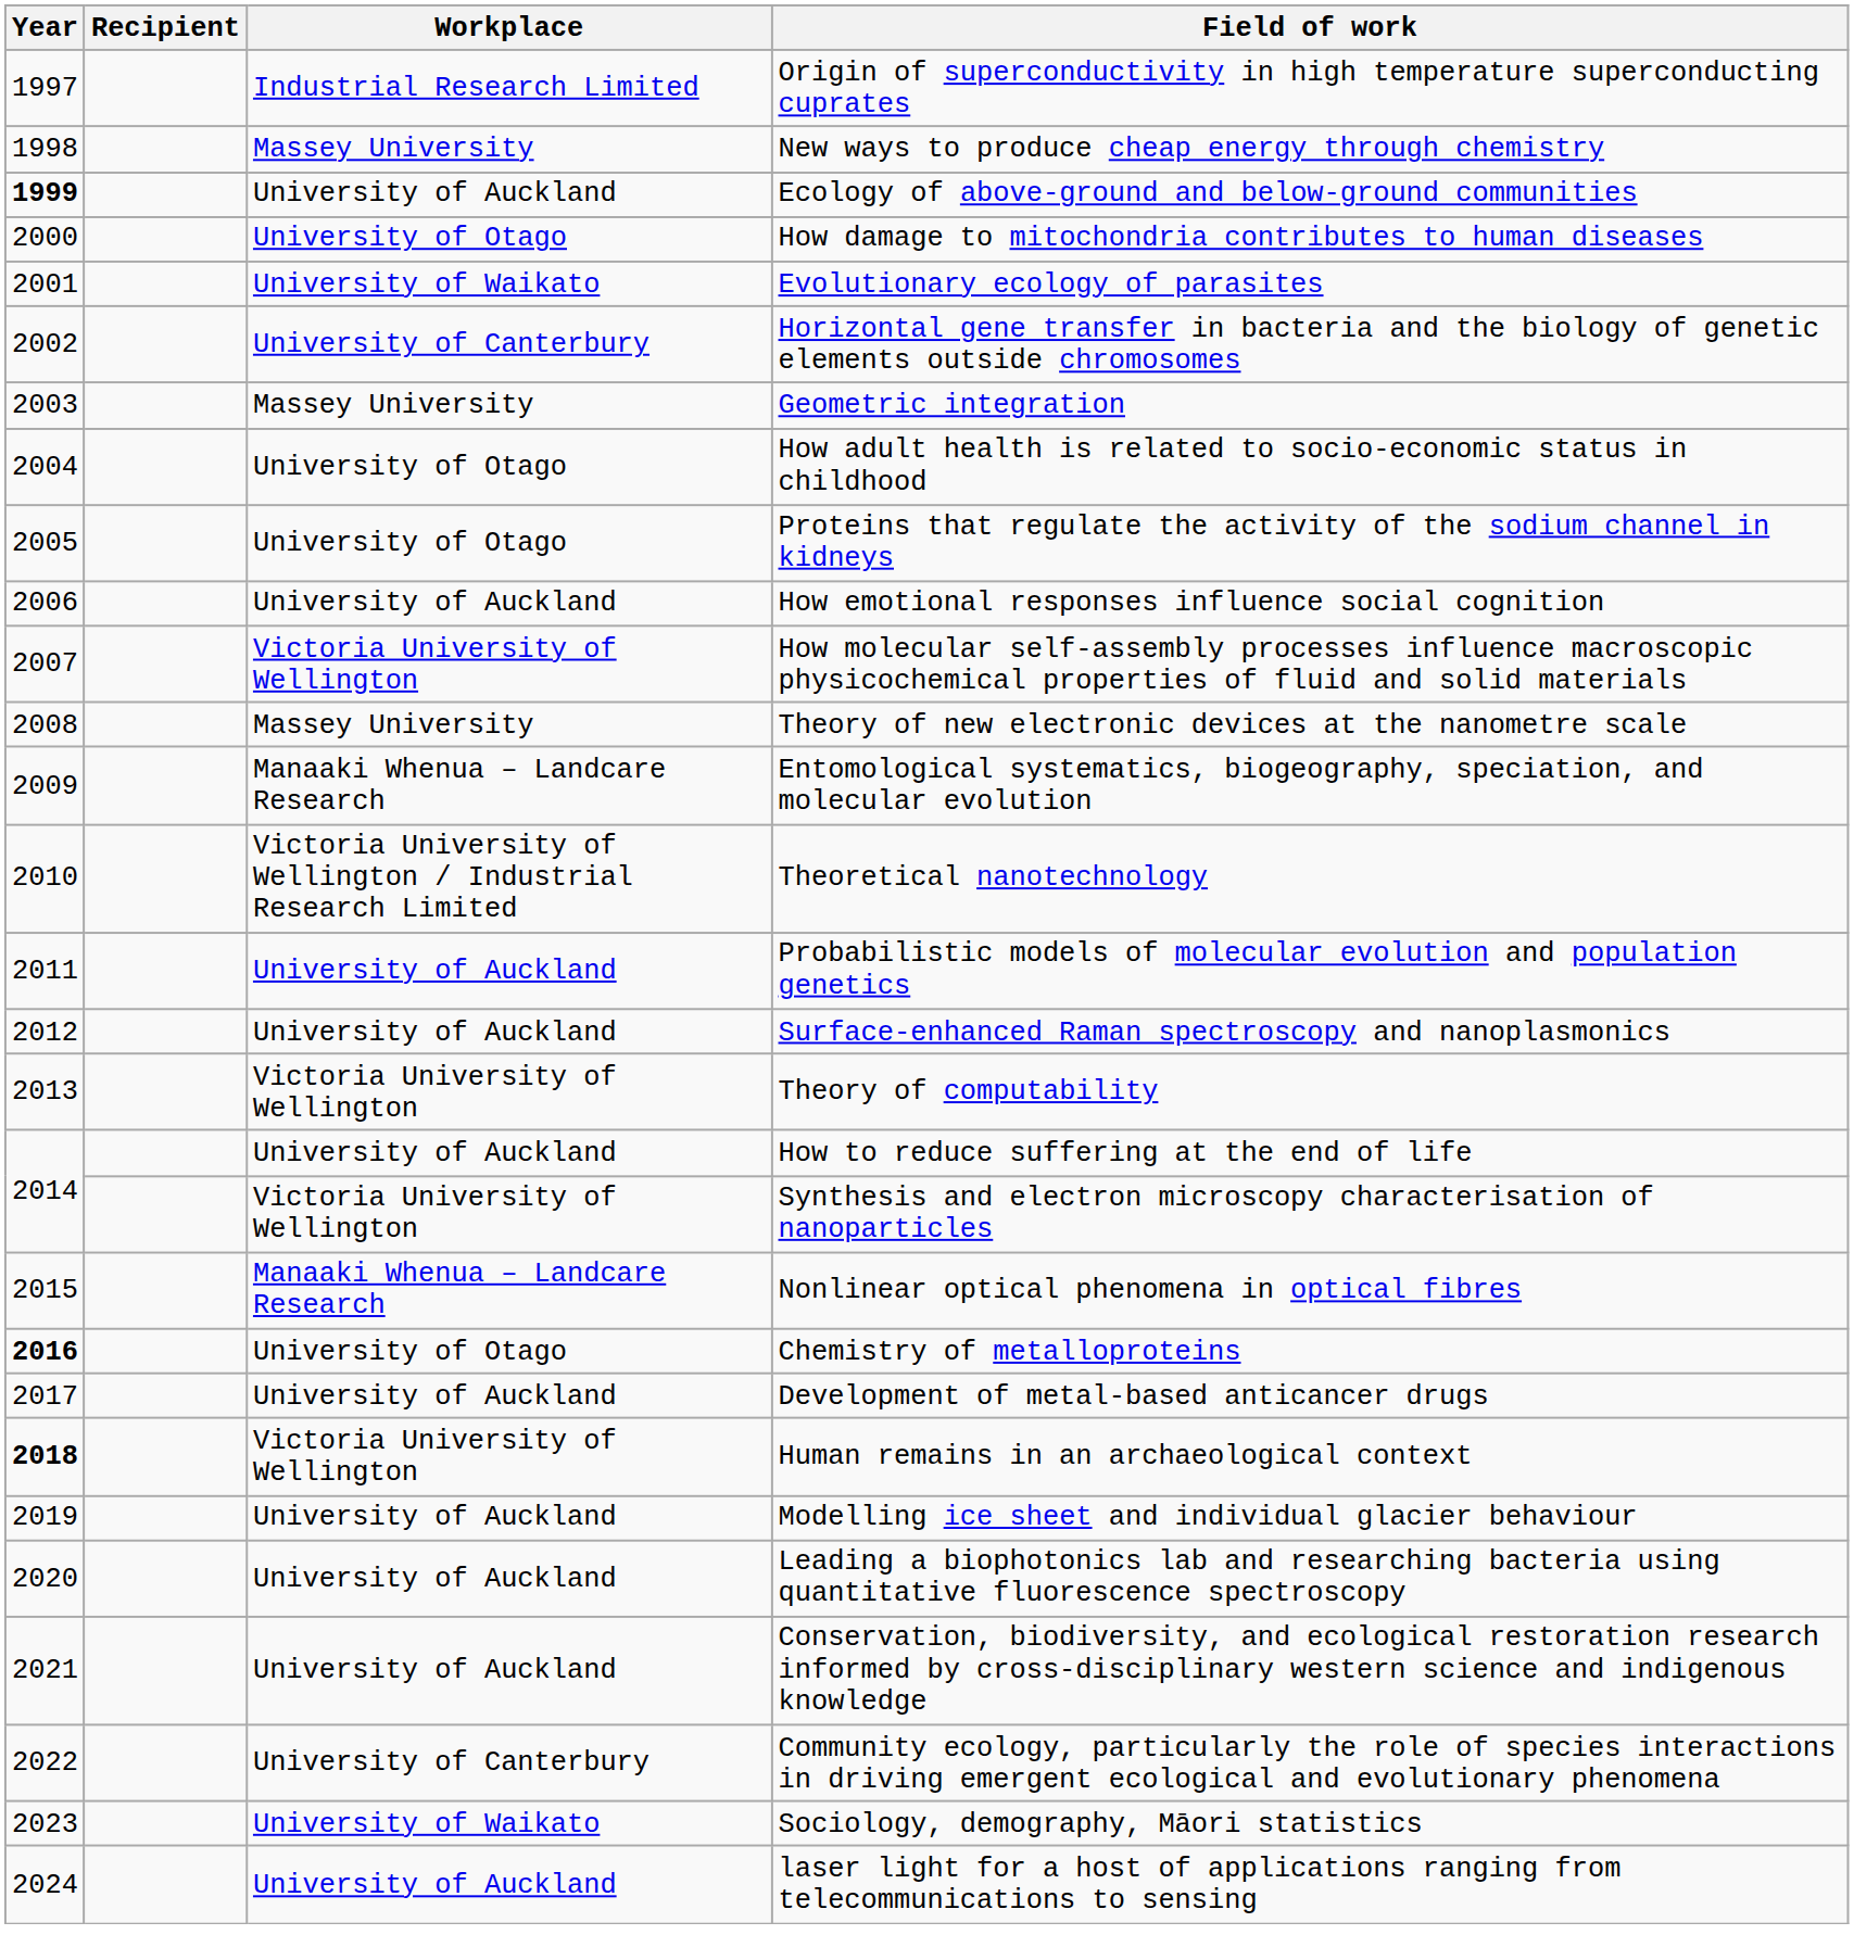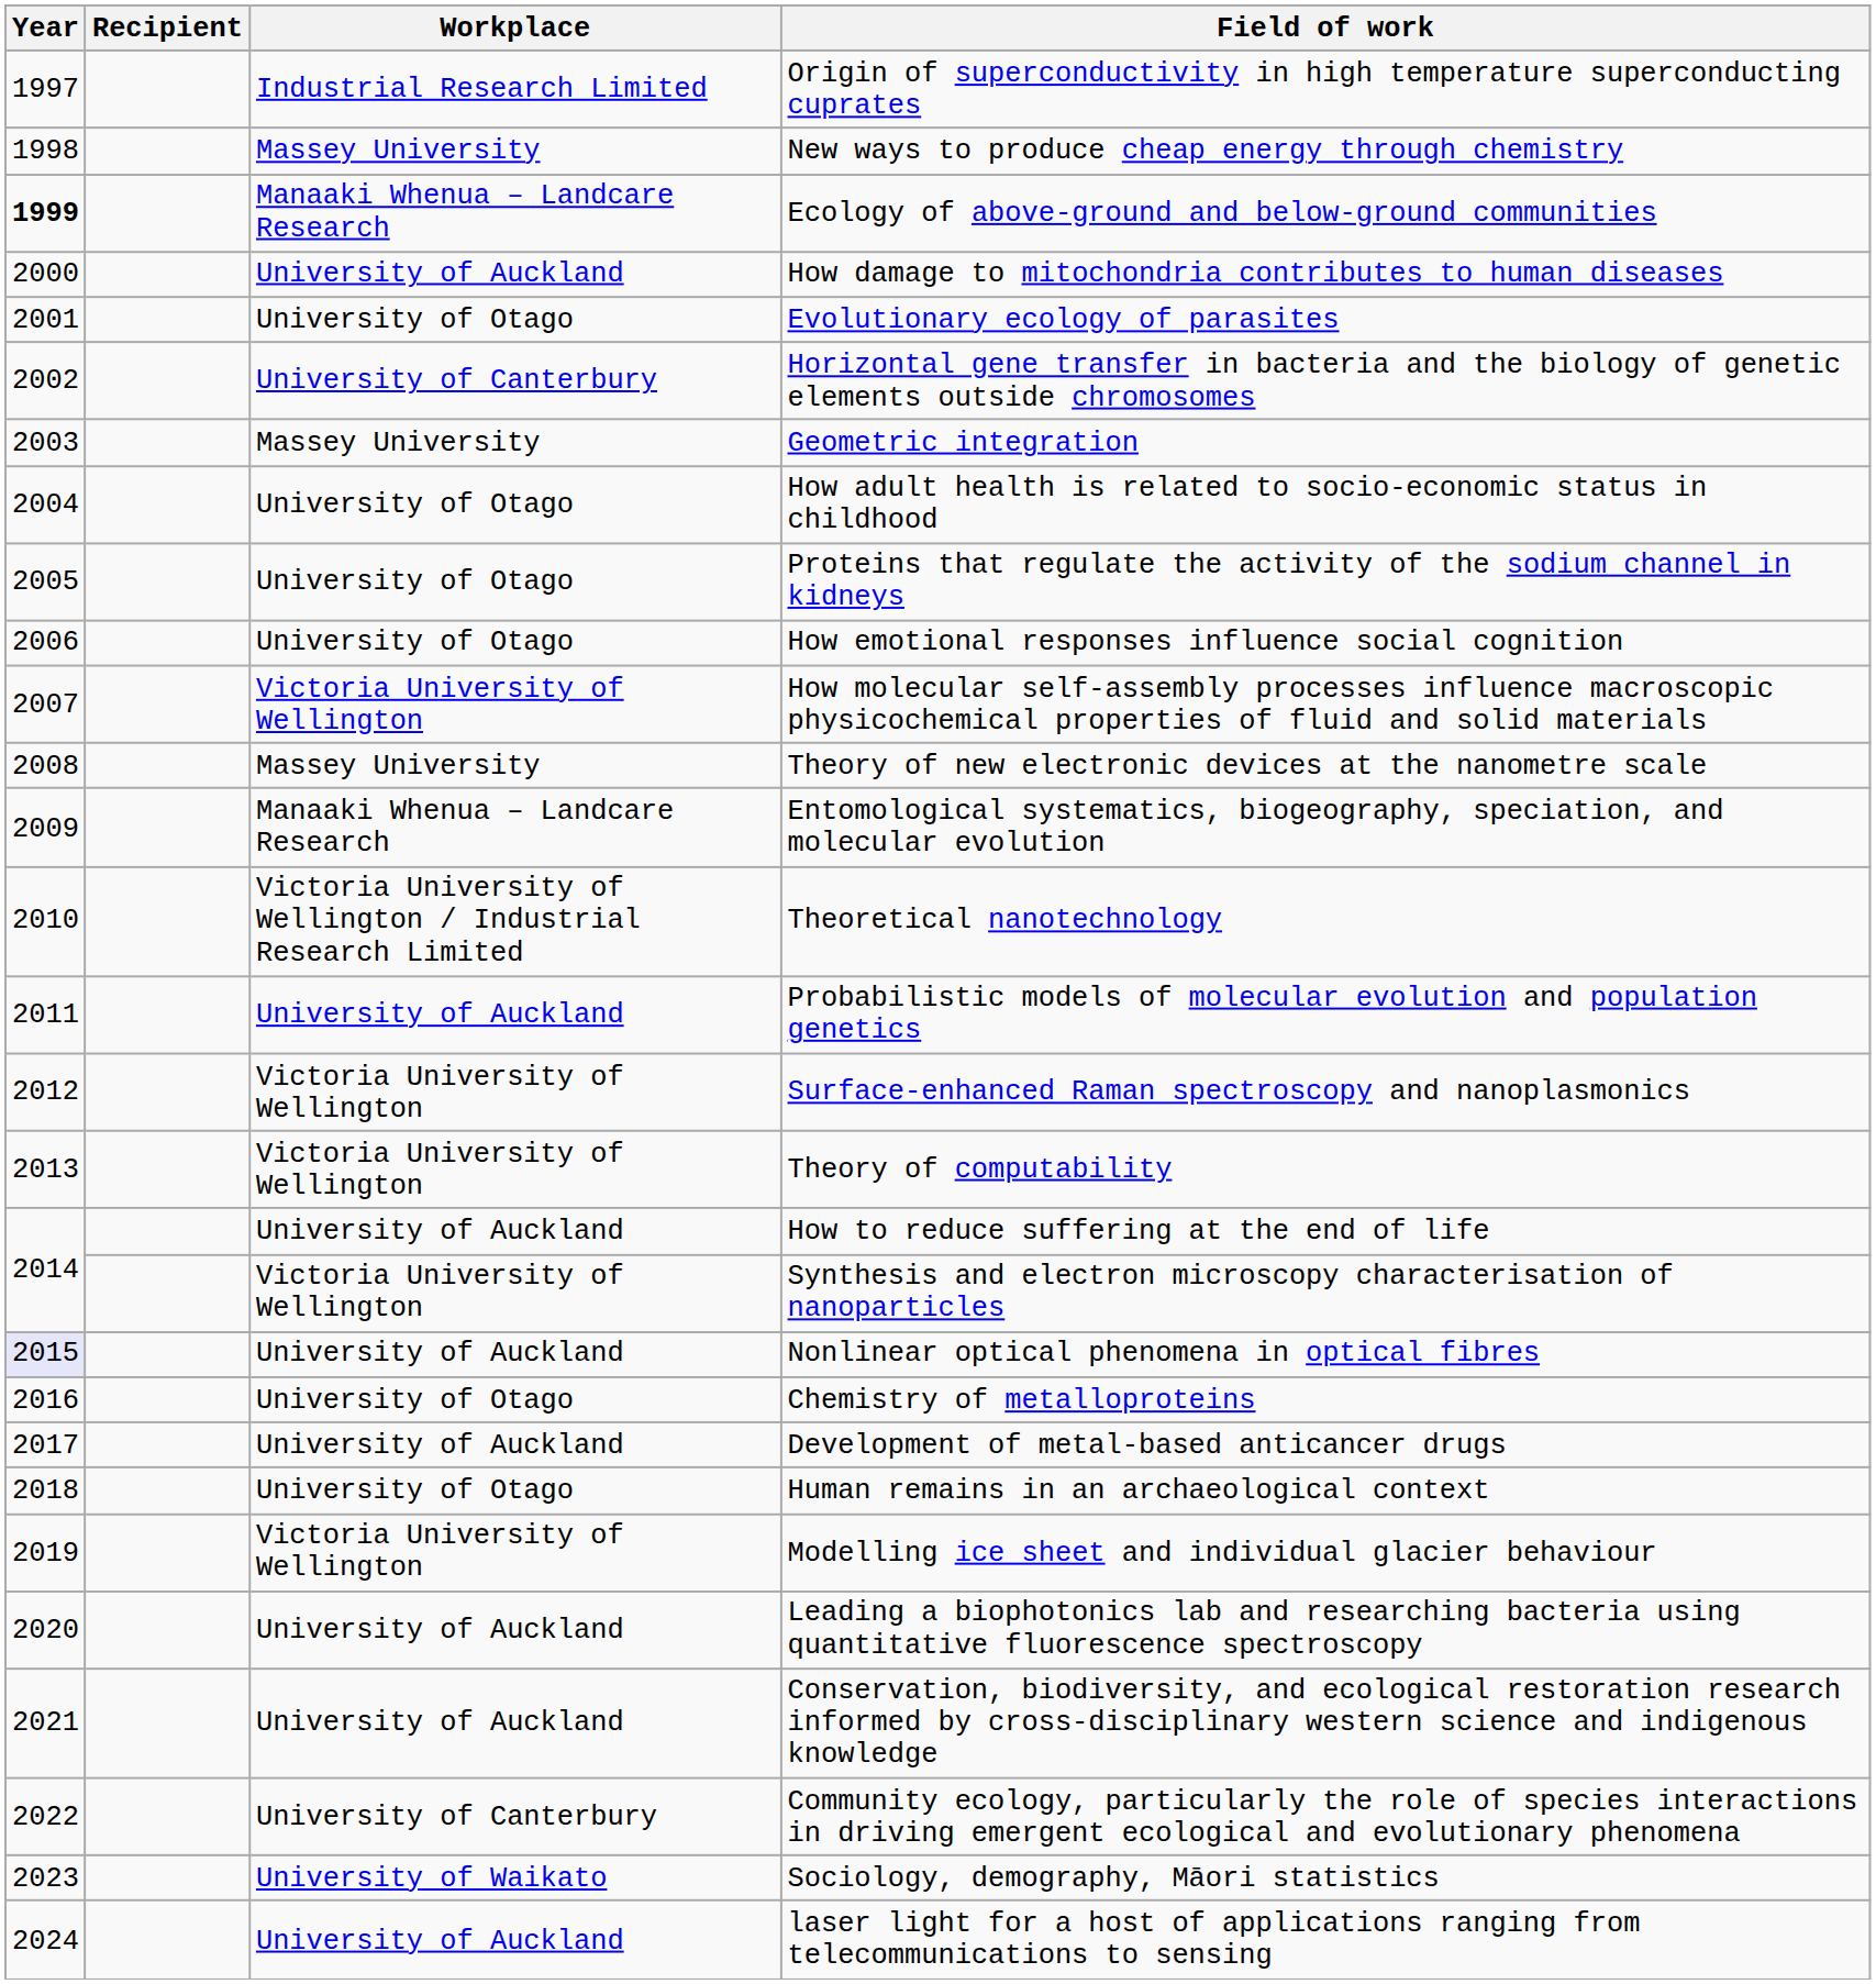 <table class="wikitable sortable">
 <tr>
 <th>Year</th>
 <th>Recipient</th>
 <th>Workplace</th>
 <th>Field of work</th>
 </tr>
 <tr>
 <td>1997</td>
 <td></td>
 <td><a href='#'>Industrial Research Limited</a></td>
 <td>Origin of <a href='#'>superconductivity</a> in high temperature superconducting <a href='#'>cuprates</a></td>
 </tr>
 <tr>
 <td>1998</td>
 <td></td>
 <td><a href='#'>Massey University</a></td>
 <td>New ways to produce <a href='#'>cheap energy through chemistry</a></td>
 </tr>
 <tr>
 <td><strong>1999</strong></td>
 <td></td>
-<td>University of Auckland</td>
+<td><a href='#'>Manaaki Whenua – Landcare Research</a></td>
 <td>Ecology of <a href='#'>above-ground and below-ground communities</a></td>
 </tr>
 <tr>
 <td>2000</td>
 <td></td>
-<td><a href='#'>University of Otago</a></td>
+<td><a href='#'>University of Auckland</a></td>
 <td>How damage to <a href='#'>mitochondria contributes to human diseases</a></td>
 </tr>
 <tr>
 <td>2001</td>
 <td></td>
-<td><a href='#'>University of Waikato</a></td>
+<td>University of Otago</td>
 <td><a href='#'>Evolutionary ecology of parasites</a></td>
 </tr>
 <tr>
 <td>2002</td>
 <td></td>
 <td><a href='#'>University of Canterbury</a></td>
 <td><a href='#'>Horizontal gene transfer</a> in bacteria and the biology of genetic elements outside <a href='#'>chromosomes</a></td>
 </tr>
 <tr>
 <td>2003</td>
 <td></td>
 <td>Massey University</td>
 <td><a href='#'>Geometric integration</a></td>
 </tr>
 <tr>
 <td>2004</td>
 <td></td>
 <td>University of Otago</td>
 <td>How adult health is related to socio-economic status in childhood</td>
 </tr>
 <tr>
 <td>2005</td>
 <td></td>
 <td>University of Otago</td>
 <td>Proteins that regulate the activity of the <a href='#'>sodium channel in kidneys</a></td>
 </tr>
 <tr>
 <td>2006</td>
 <td></td>
-<td>University of Auckland</td>
+<td>University of Otago</td>
 <td>How emotional responses influence social cognition</td>
 </tr>
 <tr>
 <td>2007</td>
 <td></td>
 <td><a href='#'>Victoria University of Wellington</a></td>
 <td>How molecular self-assembly processes influence macroscopic physicochemical properties of fluid and solid materials</td>
 </tr>
 <tr>
 <td>2008</td>
 <td></td>
 <td>Massey University</td>
 <td>Theory of new electronic devices at the nanometre scale</td>
 </tr>
 <tr>
 <td>2009</td>
 <td></td>
 <td>Manaaki Whenua – Landcare Research</td>
 <td>Entomological systematics, biogeography, speciation, and molecular evolution</td>
 </tr>
 <tr>
 <td>2010</td>
 <td></td>
 <td>Victoria University of Wellington / Industrial Research Limited</td>
 <td>Theoretical <a href='#'>nanotechnology</a></td>
 </tr>
 <tr>
 <td>2011</td>
 <td></td>
 <td><a href='#'>University of Auckland</a></td>
 <td>Probabilistic models of <a href='#'>molecular evolution</a> and <a href='#'>population genetics</a></td>
 </tr>
 <tr>
 <td>2012</td>
 <td></td>
-<td>University of Auckland</td>
+<td>Victoria University of Wellington</td>
 <td><a href='#'>Surface-enhanced Raman spectroscopy</a> and nanoplasmonics</td>
 </tr>
 <tr>
 <td>2013</td>
 <td></td>
 <td>Victoria University of Wellington</td>
 <td>Theory of <a href='#'>computability</a></td>
 </tr>
 <tr>
 <td rowspan=2>2014</td>
 <td></td>
 <td>University of Auckland</td>
 <td>How to reduce suffering at the end of life</td>
 </tr>
 <tr>
 <td></td>
 <td>Victoria University of Wellington</td>
 <td>Synthesis and electron microscopy characterisation of <a href='#'>nanoparticles</a></td>
 </tr>
 <tr>
-<td>2015</td>
+<td style="background: lavender;">2015</td>
 <td></td>
-<td><a href='#'>Manaaki Whenua – Landcare Research</a></td>
+<td>University of Auckland</td>
 <td>Nonlinear optical phenomena in <a href='#'>optical fibres</a></td>
 </tr>
 <tr>
-<td><strong>2016</strong></td>
+<td>2016</td>
 <td></td>
 <td>University of Otago</td>
 <td>Chemistry of <a href='#'>metalloproteins</a></td>
 </tr>
 <tr>
 <td>2017</td>
 <td></td>
 <td>University of Auckland</td>
 <td>Development of metal-based anticancer drugs</td>
 </tr>
 <tr>
-<td><strong>2018</strong></td>
+<td>2018</td>
 <td></td>
-<td>Victoria University of Wellington</td>
+<td>University of Otago</td>
 <td>Human remains in an archaeological context</td>
 </tr>
 <tr>
 <td>2019</td>
 <td></td>
-<td>University of Auckland</td>
+<td>Victoria University of Wellington</td>
 <td>Modelling <a href='#'>ice sheet</a> and individual glacier behaviour</td>
 </tr>
 <tr>
 <td>2020</td>
 <td></td>
 <td>University of Auckland</td>
 <td>Leading a biophotonics lab and researching bacteria using quantitative fluorescence spectroscopy</td>
 </tr>
 <tr>
 <td>2021</td>
 <td></td>
 <td>University of Auckland</td>
 <td>Conservation, biodiversity, and ecological restoration research informed by cross-disciplinary western science and indigenous knowledge</td>
 </tr>
 <tr>
 <td>2022</td>
 <td></td>
 <td>University of Canterbury</td>
 <td>Community ecology, particularly the role of species interactions in driving emergent ecological and evolutionary phenomena</td>
 </tr>
 <tr>
 <td>2023</td>
 <td></td>
 <td><a href='#'>University of Waikato</a></td>
 <td>Sociology, demography, Māori statistics</td>
 </tr>
 <tr>
 <td>2024</td>
 <td></td>
 <td><a href='#'>University of Auckland</a></td>
 <td>laser light for a host of applications ranging from telecommunications to sensing</td>
 </tr>
 </table>
